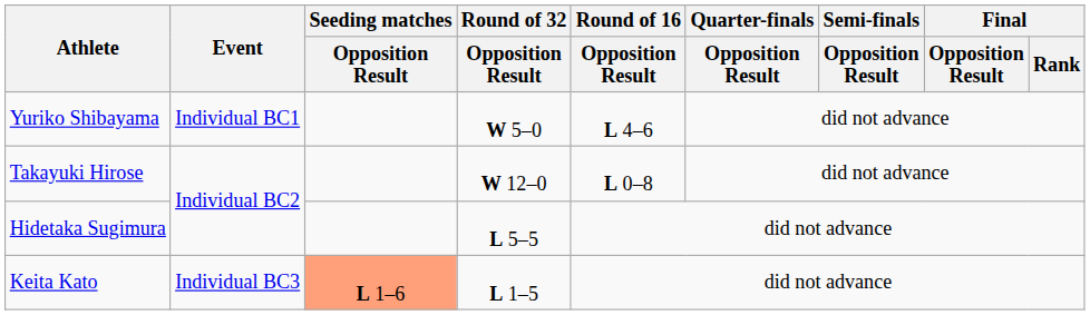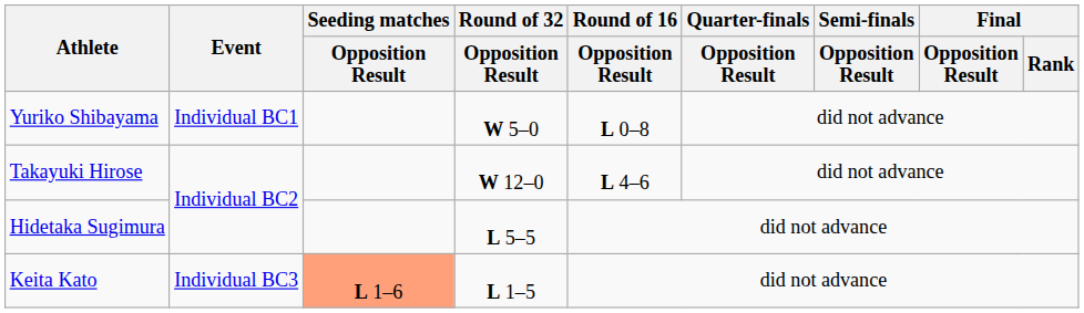 <table class=wikitable>
 <tr>
 <th rowspan="2">Athlete</th>
 <th rowspan="2">Event</th>
 <th>Seeding matches</th>
 <th>Round of 32</th>
 <th>Round of 16</th>
 <th>Quarter-finals</th>
 <th>Semi-finals</th>
 <th colspan="2">Final</th>
 </tr>
 <tr>
 <th>Opposition<br>Result</th>
 <th>Opposition<br>Result</th>
 <th>Opposition<br>Result</th>
 <th>Opposition<br>Result</th>
 <th>Opposition<br>Result</th>
 <th>Opposition<br>Result</th>
 <th>Rank</th>
 </tr>
 <tr align=center>
 <td align=left><a href='#'>Yuriko Shibayama</a></td>
 <td align=left><a href='#'>Individual BC1</a></td>
 <td></td>
 <td><br><strong>W</strong> 5–0</td>
-<td><br><strong>L</strong> 4–6</td>
+<td><br><strong>L</strong> 0–8</td>
 <td colspan=4>did not advance</td>
 </tr>
 <tr align=center>
 <td align=left><a href='#'>Takayuki Hirose</a></td>
 <td align=left rowspan=2><a href='#'>Individual BC2</a></td>
 <td></td>
 <td><br><strong>W</strong> 12–0</td>
-<td><br><strong>L</strong> 0–8</td>
+<td><br><strong>L</strong> 4–6</td>
 <td colspan=4>did not advance</td>
 </tr>
 <tr align=center>
 <td align=left><a href='#'>Hidetaka Sugimura</a></td>
 <td></td>
 <td><br><strong>L</strong> 5–5</td>
 <td colspan=5>did not advance</td>
 </tr>
 <tr align=center>
 <td align=left><a href='#'>Keita Kato</a></td>
 <td align=left><a href='#'>Individual BC3</a></td>
 <td style="background: lightsalmon;"><br><strong>L</strong> 1–6</td>
 <td><br><strong>L</strong> 1–5</td>
 <td colspan=5>did not advance</td>
 </tr>
 </table>
